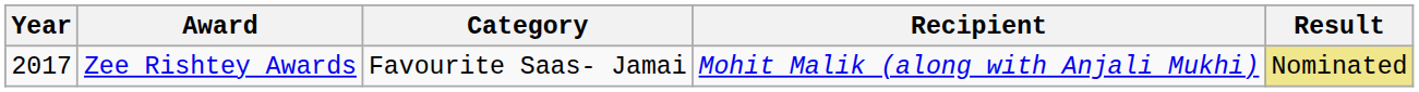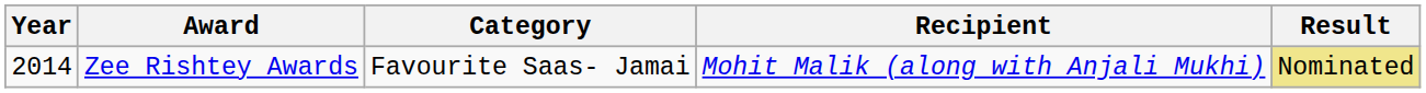 <table class="wikitable">
 <tr>
 <th>Year</th>
 <th>Award</th>
 <th>Category</th>
 <th>Recipient</th>
 <th>Result</th>
 </tr>
 <tr>
-<td>2017</td>
+<td>2014</td>
 <td><a href='#'>Zee Rishtey Awards</a></td>
 <td>Favourite Saas- Jamai</td>
 <td><em><a href='#'>Mohit Malik (along with Anjali Mukhi)</a></em></td>
 <td style="background: khaki;">Nominated</td>
 </tr>
 </table>
